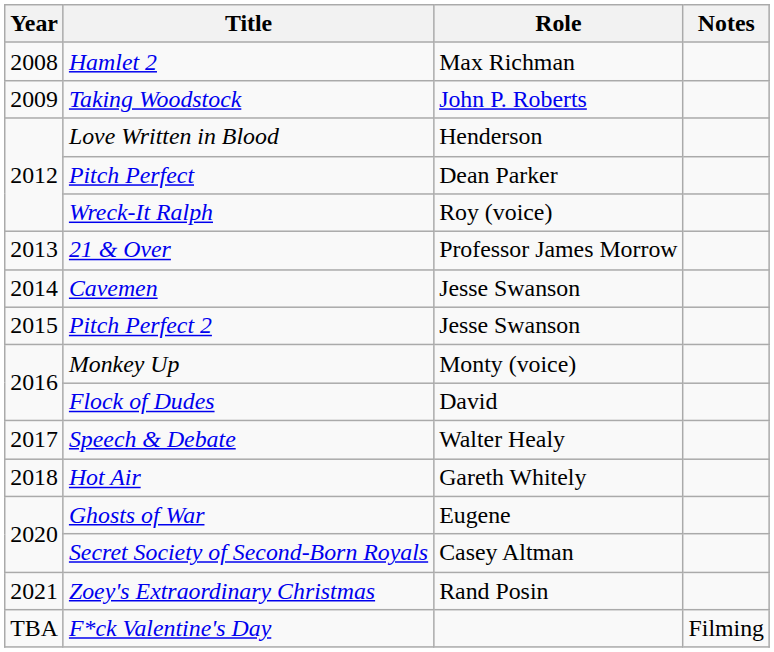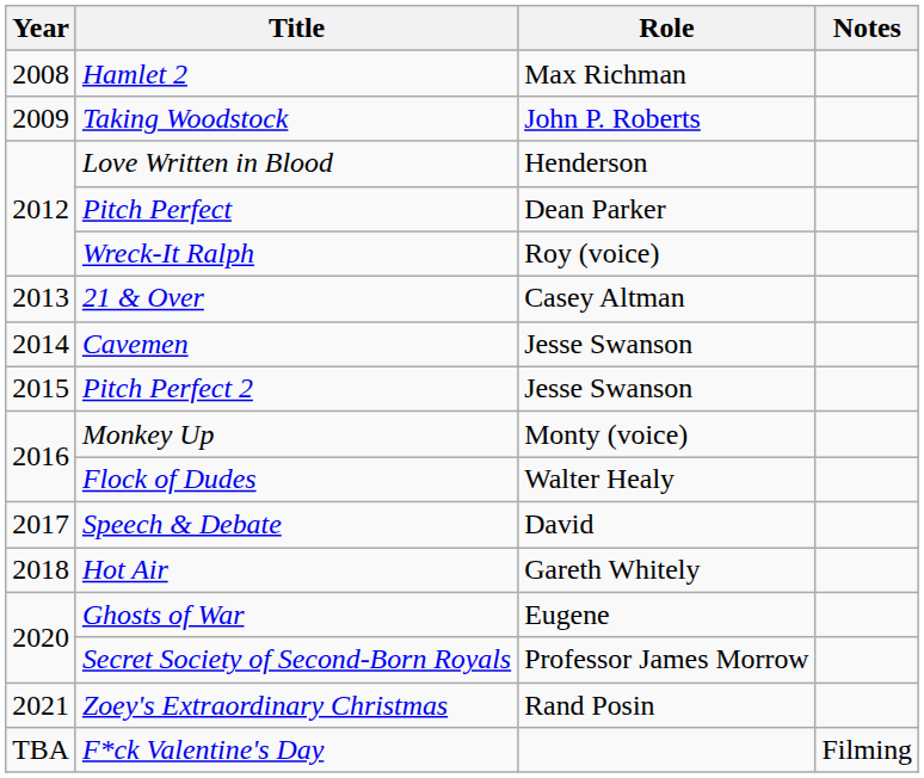 <table class="wikitable sortable">
 <tr>
 <th>Year</th>
 <th>Title</th>
 <th>Role</th>
 <th class="unsortable">Notes</th>
 </tr>
 <tr>
 <td>2008</td>
 <td><em><a href='#'>Hamlet 2</a></em></td>
 <td>Max Richman</td>
 <td></td>
 </tr>
 <tr>
 <td>2009</td>
 <td><em><a href='#'>Taking Woodstock</a></em></td>
 <td><a href='#'>John P. Roberts</a></td>
 <td></td>
 </tr>
 <tr>
 <td rowspan="3">2012</td>
 <td><em>Love Written in Blood</em></td>
 <td>Henderson</td>
 <td></td>
 </tr>
 <tr>
 <td><em><a href='#'>Pitch Perfect</a></em></td>
 <td>Dean Parker</td>
 <td></td>
 </tr>
 <tr>
 <td><em><a href='#'>Wreck-It Ralph</a></em></td>
 <td>Roy (voice)</td>
 <td></td>
 </tr>
 <tr>
 <td>2013</td>
 <td><em><a href='#'>21 & Over</a></em></td>
-<td>Professor James Morrow</td>
+<td>Casey Altman</td>
 <td></td>
 </tr>
 <tr>
 <td>2014</td>
 <td><em><a href='#'>Cavemen</a></em></td>
 <td>Jesse Swanson</td>
 <td></td>
 </tr>
 <tr>
 <td>2015</td>
 <td><em><a href='#'>Pitch Perfect 2</a></em></td>
 <td>Jesse Swanson</td>
 <td></td>
 </tr>
 <tr>
 <td rowspan="2">2016</td>
 <td><em>Monkey Up</em></td>
 <td>Monty (voice)</td>
 <td></td>
 </tr>
 <tr>
 <td><em><a href='#'>Flock of Dudes</a></em></td>
-<td>David</td>
+<td>Walter Healy</td>
 <td></td>
 </tr>
 <tr>
 <td>2017</td>
 <td><em><a href='#'>Speech & Debate</a></em></td>
-<td>Walter Healy</td>
+<td>David</td>
 <td></td>
 </tr>
 <tr>
 <td>2018</td>
 <td><em><a href='#'>Hot Air</a></em></td>
 <td>Gareth Whitely</td>
 <td></td>
 </tr>
 <tr>
 <td rowspan="2">2020</td>
 <td><em><a href='#'>Ghosts of War</a></em></td>
 <td>Eugene</td>
 <td></td>
 </tr>
 <tr>
 <td><em><a href='#'>Secret Society of Second-Born Royals</a></em></td>
-<td>Casey Altman</td>
+<td>Professor James Morrow</td>
 <td></td>
 </tr>
 <tr>
 <td>2021</td>
 <td><em><a href='#'>Zoey's Extraordinary Christmas</a></em></td>
 <td>Rand Posin</td>
 <td></td>
 </tr>
 <tr>
 <td>TBA</td>
 <td><em><a href='#'>F*ck Valentine's Day</a></em></td>
 <td></td>
 <td>Filming</td>
 </tr>
 </table>
